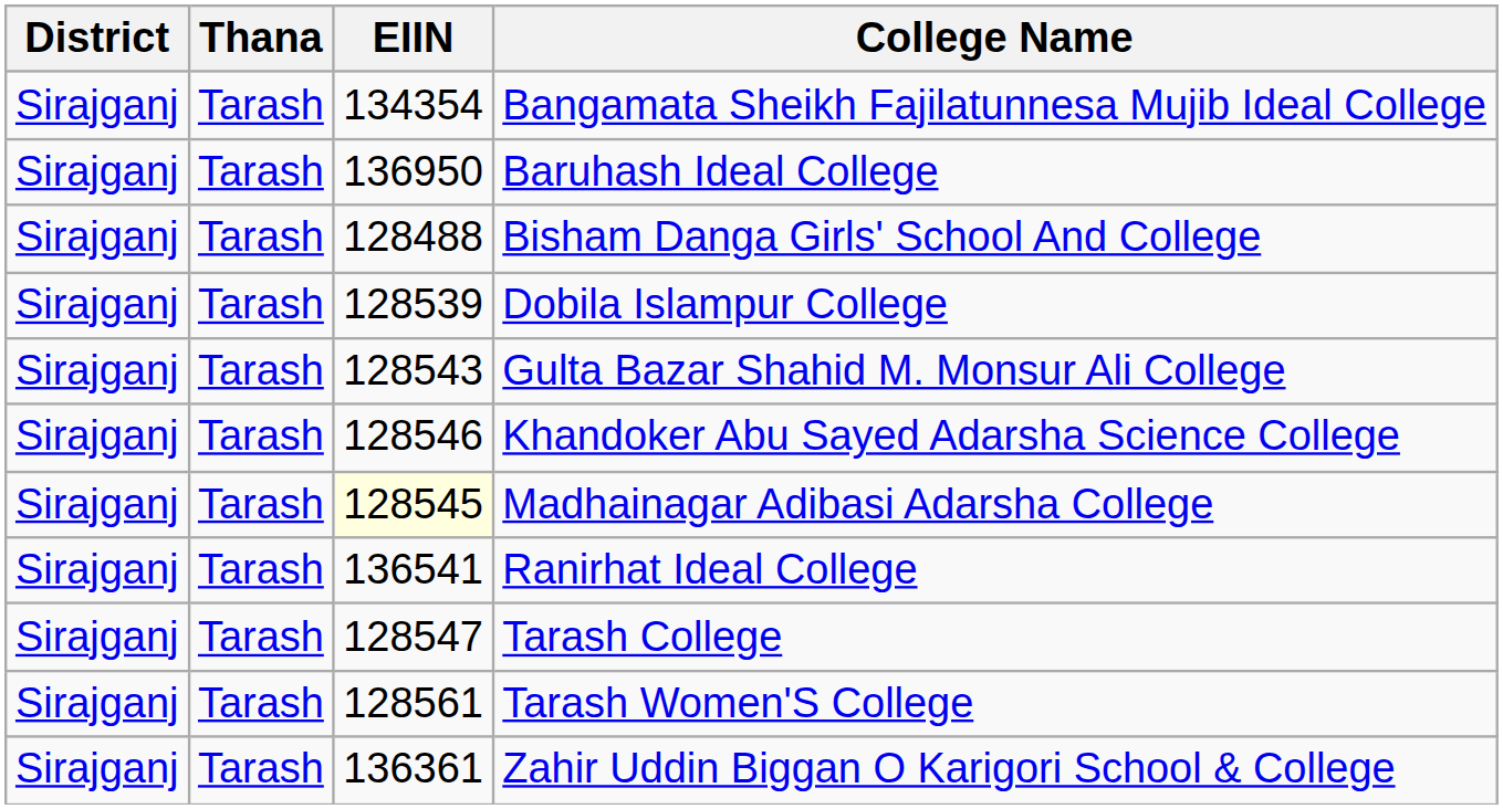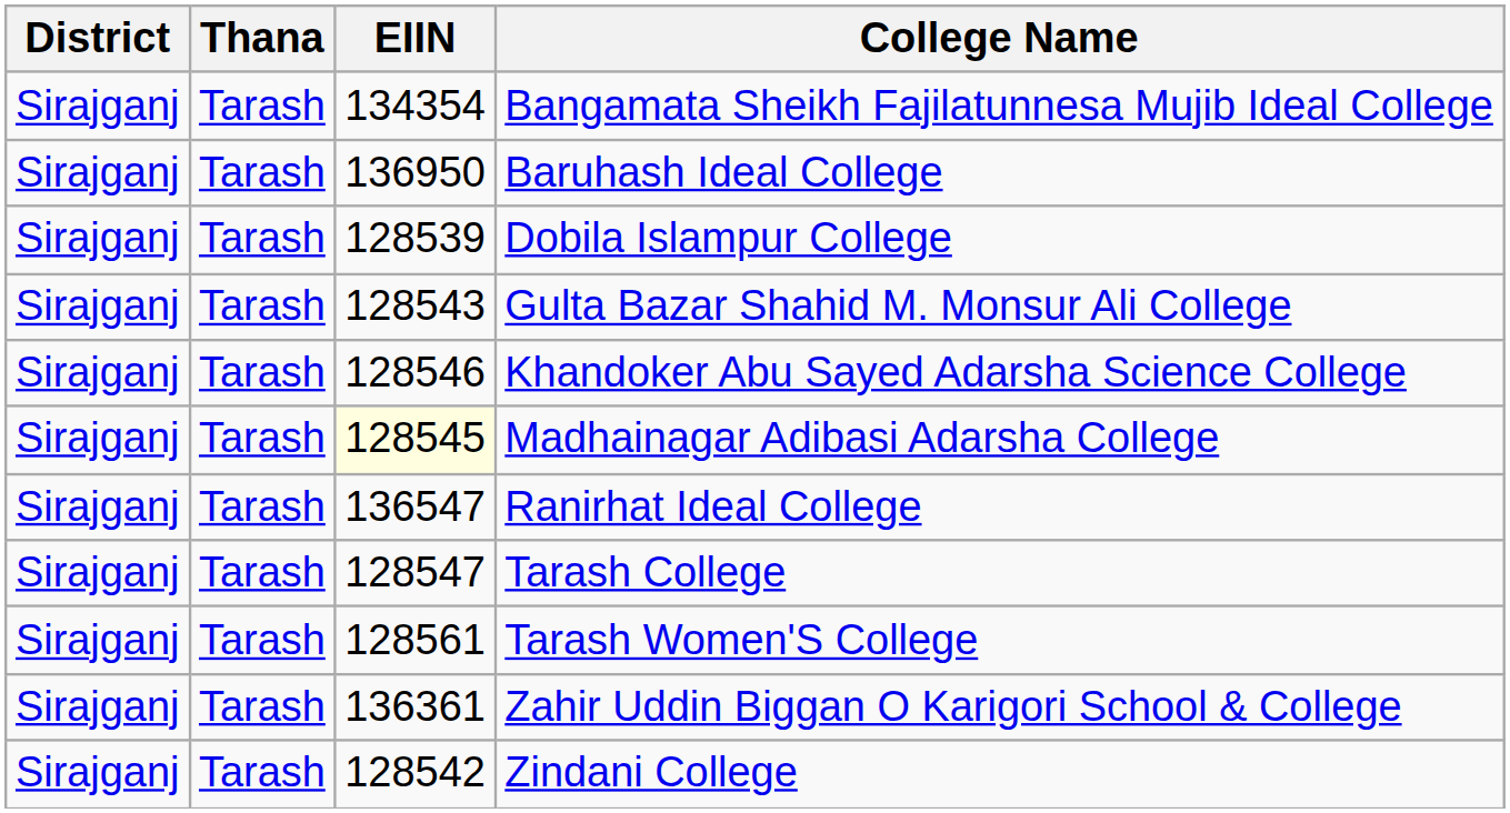 <table class="wikitable">
 <tr>
 <th style="text-align: center;">District</th>
 <th style="text-align: center;">Thana</th>
 <th style="text-align: center;">EIIN</th>
 <th style="text-align: center;">College Name</th>
 </tr>
 <tr>
 <td style="text-align: center;"><a href='#'>Sirajganj</a></td>
 <td style="text-align: center;"><a href='#'>Tarash</a></td>
 <td style="text-align: center;">134354</td>
 <td><a href='#'>Bangamata Sheikh Fajilatunnesa Mujib Ideal College</a></td>
 </tr>
 <tr>
 <td style="text-align: center;"><a href='#'>Sirajganj</a></td>
 <td style="text-align: center;"><a href='#'>Tarash</a></td>
 <td style="text-align: center;">136950</td>
 <td><a href='#'>Baruhash Ideal College</a></td>
-</tr>
-<tr>
-<td style="text-align: center;"><a href='#'>Sirajganj</a></td>
-<td style="text-align: center;"><a href='#'>Tarash</a></td>
-<td style="text-align: center;">128488</td>
-<td><a href='#'>Bisham Danga Girls' School And College</a></td>
 </tr>
 <tr>
 <td style="text-align: center;"><a href='#'>Sirajganj</a></td>
 <td style="text-align: center;"><a href='#'>Tarash</a></td>
 <td style="text-align: center;">128539</td>
 <td><a href='#'>Dobila Islampur College</a></td>
 </tr>
 <tr>
 <td style="text-align: center;"><a href='#'>Sirajganj</a></td>
 <td style="text-align: center;"><a href='#'>Tarash</a></td>
 <td style="text-align: center;">128543</td>
 <td><a href='#'>Gulta Bazar Shahid M. Monsur Ali College</a></td>
 </tr>
 <tr>
 <td style="text-align: center;"><a href='#'>Sirajganj</a></td>
 <td style="text-align: center;"><a href='#'>Tarash</a></td>
 <td style="text-align: center;">128546</td>
 <td><a href='#'>Khandoker Abu Sayed Adarsha Science College</a></td>
 </tr>
 <tr>
 <td style="text-align: center;"><a href='#'>Sirajganj</a></td>
 <td style="text-align: center;"><a href='#'>Tarash</a></td>
 <td style="background: lightyellow; text-align: center;">128545</td>
 <td><a href='#'>Madhainagar Adibasi Adarsha College</a></td>
 </tr>
 <tr>
 <td style="text-align: center;"><a href='#'>Sirajganj</a></td>
 <td style="text-align: center;"><a href='#'>Tarash</a></td>
-<td style="text-align: center;">136541</td>
+<td style="text-align: center;">136547</td>
 <td><a href='#'>Ranirhat Ideal College</a></td>
 </tr>
 <tr>
 <td style="text-align: center;"><a href='#'>Sirajganj</a></td>
 <td style="text-align: center;"><a href='#'>Tarash</a></td>
 <td style="text-align: center;">128547</td>
 <td><a href='#'>Tarash College</a></td>
 </tr>
 <tr>
 <td style="text-align: center;"><a href='#'>Sirajganj</a></td>
 <td style="text-align: center;"><a href='#'>Tarash</a></td>
 <td style="text-align: center;">128561</td>
 <td><a href='#'>Tarash Women'S College</a></td>
 </tr>
 <tr>
 <td style="text-align: center;"><a href='#'>Sirajganj</a></td>
 <td style="text-align: center;"><a href='#'>Tarash</a></td>
 <td style="text-align: center;">136361</td>
 <td><a href='#'>Zahir Uddin Biggan O Karigori School & College</a></td>
 </tr>
+<tr>
+<td style="text-align: center;"><a href='#'>Sirajganj</a></td>
+<td style="text-align: center;"><a href='#'>Tarash</a></td>
+<td style="text-align: center;">128542</td>
+<td><a href='#'>Zindani College</a></td>
+</tr>
 </table>
